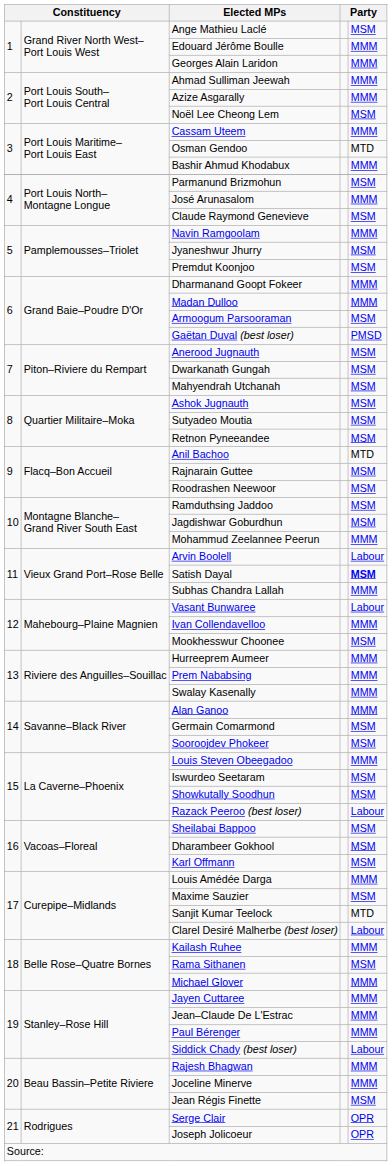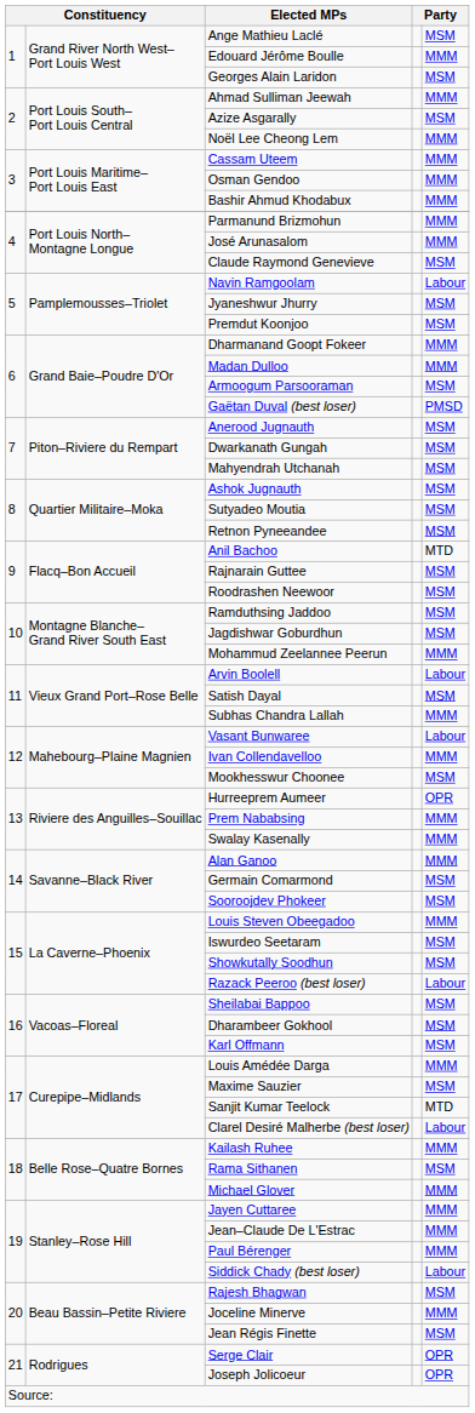 <table class="wikitable sortable">
 <tr>
 <th colspan=2 class=unsortable>Constituency</th>
 <th class=unsortable>Elected MPs</th>
 <th colspan=2>Party</th>
 </tr>
 <tr>
 <td rowspan=3>1</td>
 <td rowspan=3>Grand River North West–<br>Port Louis West</td>
 <td>Ange Mathieu Laclé</td>
 <td bgcolor=> </td>
 <td><a href='#'>MSM</a></td>
 </tr>
 <tr>
 <td>Edouard Jérôme Boulle</td>
 <td bgcolor=> </td>
 <td><a href='#'>MMM</a></td>
 </tr>
 <tr>
 <td>Georges Alain Laridon</td>
 <td bgcolor=> </td>
-<td><a href='#'>MMM</a></td>
+<td><a href='#'>MSM</a></td>
 </tr>
 <tr>
 <td rowspan=3>2</td>
 <td rowspan=3>Port Louis South–<br>Port Louis Central</td>
 <td>Ahmad Sulliman Jeewah</td>
 <td bgcolor=> </td>
 <td><a href='#'>MMM</a></td>
 </tr>
 <tr>
 <td>Azize Asgarally</td>
 <td bgcolor=> </td>
-<td><a href='#'>MMM</a></td>
+<td><a href='#'>MSM</a></td>
 </tr>
 <tr>
 <td>Noël Lee Cheong Lem</td>
 <td bgcolor=> </td>
-<td><a href='#'>MSM</a></td>
+<td><a href='#'>MMM</a></td>
 </tr>
 <tr>
 <td rowspan=3>3</td>
 <td rowspan=3>Port Louis Maritime–<br>Port Louis East</td>
 <td><a href='#'>Cassam Uteem</a></td>
 <td bgcolor=> </td>
 <td><a href='#'>MMM</a></td>
 </tr>
 <tr>
 <td>Osman Gendoo</td>
 <td bgcolor=> </td>
-<td>MTD</td>
+<td><a href='#'>MMM</a></td>
 </tr>
 <tr>
 <td>Bashir Ahmud Khodabux</td>
 <td bgcolor=> </td>
 <td><a href='#'>MMM</a></td>
 </tr>
 <tr>
 </tr>
 <tr>
 <td rowspan=3>4</td>
 <td rowspan=3>Port Louis North–<br>Montagne Longue</td>
 <td>Parmanund Brizmohun</td>
 <td bgcolor=> </td>
-<td><a href='#'>MSM</a></td>
+<td><a href='#'>MMM</a></td>
 </tr>
 <tr>
 <td>José Arunasalom</td>
 <td bgcolor=> </td>
 <td><a href='#'>MMM</a></td>
 </tr>
 <tr>
 <td>Claude Raymond Genevieve</td>
 <td bgcolor=> </td>
 <td><a href='#'>MSM</a></td>
 </tr>
 <tr>
 <td rowspan=3>5</td>
 <td rowspan=3>Pamplemousses–Triolet</td>
 <td><a href='#'>Navin Ramgoolam</a></td>
 <td bgcolor=> </td>
-<td><a href='#'>MMM</a></td>
+<td><a href='#'>Labour</a></td>
 </tr>
 <tr>
 <td>Jyaneshwur Jhurry</td>
 <td bgcolor=> </td>
 <td><a href='#'>MSM</a></td>
 </tr>
 <tr>
 <td>Premdut Koonjoo</td>
 <td bgcolor=> </td>
 <td><a href='#'>MSM</a></td>
 </tr>
 <tr>
 <td rowspan=4>6</td>
 <td rowspan=4>Grand Baie–Poudre D'Or</td>
 <td>Dharmanand Goopt Fokeer</td>
 <td bgcolor=> </td>
 <td><a href='#'>MMM</a></td>
 </tr>
 <tr>
 <td><a href='#'>Madan Dulloo</a></td>
 <td bgcolor=> </td>
 <td><a href='#'>MMM</a></td>
 </tr>
 <tr>
 <td><a href='#'>Armoogum Parsooraman</a></td>
 <td bgcolor=> </td>
 <td><a href='#'>MSM</a></td>
 </tr>
 <tr>
 <td><a href='#'>Gaëtan Duval</a> <em>(best loser)</em></td>
 <td bgcolor=> </td>
 <td><a href='#'>PMSD</a></td>
 </tr>
 <tr>
 <td rowspan=3>7</td>
 <td rowspan=3>Piton–Riviere du Rempart</td>
 <td><a href='#'>Anerood Jugnauth</a></td>
 <td bgcolor=> </td>
 <td><a href='#'>MSM</a></td>
 </tr>
 <tr>
 <td>Dwarkanath Gungah</td>
 <td bgcolor=> </td>
 <td><a href='#'>MSM</a></td>
 </tr>
 <tr>
 <td>Mahyendrah Utchanah</td>
 <td bgcolor=> </td>
 <td><a href='#'>MSM</a></td>
 </tr>
 <tr>
 <td rowspan=3>8</td>
 <td rowspan=3>Quartier Militaire–Moka</td>
 <td><a href='#'>Ashok Jugnauth</a></td>
 <td bgcolor=> </td>
 <td><a href='#'>MSM</a></td>
 </tr>
 <tr>
 <td>Sutyadeo Moutia</td>
 <td bgcolor=> </td>
 <td><a href='#'>MSM</a></td>
 </tr>
 <tr>
 <td>Retnon Pyneeandee</td>
 <td bgcolor=> </td>
 <td><a href='#'>MSM</a></td>
 </tr>
 <tr>
 <td rowspan=3>9</td>
 <td rowspan=3>Flacq–Bon Accueil</td>
 <td><a href='#'>Anil Bachoo</a></td>
 <td></td>
 <td>MTD</td>
 </tr>
 <tr>
 <td>Rajnarain Guttee</td>
 <td bgcolor=> </td>
 <td><a href='#'>MSM</a></td>
 </tr>
 <tr>
 <td>Roodrashen Neewoor</td>
 <td bgcolor=> </td>
 <td><a href='#'>MSM</a></td>
 </tr>
 <tr>
 <td rowspan=3>10</td>
 <td rowspan=3>Montagne Blanche–<br>Grand River South East</td>
 <td>Ramduthsing Jaddoo</td>
 <td bgcolor=> </td>
 <td><a href='#'>MSM</a></td>
 </tr>
 <tr>
 <td>Jagdishwar Goburdhun</td>
 <td bgcolor=> </td>
 <td><a href='#'>MSM</a></td>
 </tr>
 <tr>
 <td>Mohammud Zeelannee Peerun</td>
 <td bgcolor=> </td>
 <td><a href='#'>MMM</a></td>
 </tr>
 <tr>
 <td rowspan=3>11</td>
 <td rowspan=3>Vieux Grand Port–Rose Belle</td>
 <td><a href='#'>Arvin Boolell</a></td>
 <td bgcolor=> </td>
 <td><a href='#'>Labour</a></td>
 </tr>
 <tr>
 <td>Satish Dayal</td>
 <td bgcolor=> </td>
-<td><strong><a href='#'>MSM</a></strong></td>
+<td><a href='#'>MSM</a></td>
 </tr>
 <tr>
 <td>Subhas Chandra Lallah</td>
 <td bgcolor=> </td>
 <td><a href='#'>MMM</a></td>
 </tr>
 <tr>
 <td rowspan=3>12</td>
 <td rowspan=3>Mahebourg–Plaine Magnien</td>
 <td><a href='#'>Vasant Bunwaree</a></td>
 <td bgcolor=> </td>
 <td><a href='#'>Labour</a></td>
 </tr>
 <tr>
 <td><a href='#'>Ivan Collendavelloo</a></td>
 <td bgcolor=> </td>
 <td><a href='#'>MMM</a></td>
 </tr>
 <tr>
 <td>Mookhesswur Choonee</td>
 <td bgcolor=> </td>
 <td><a href='#'>MSM</a></td>
 </tr>
 <tr>
 <td rowspan=3>13</td>
 <td rowspan=3>Riviere des Anguilles–Souillac</td>
 <td>Hurreeprem Aumeer</td>
 <td bgcolor=> </td>
-<td><a href='#'>MMM</a></td>
+<td><a href='#'>OPR</a></td>
 </tr>
 <tr>
 <td><a href='#'>Prem Nababsing</a></td>
 <td bgcolor=> </td>
 <td><a href='#'>MMM</a></td>
 </tr>
 <tr>
 <td>Swalay Kasenally</td>
 <td bgcolor=> </td>
 <td><a href='#'>MMM</a></td>
 </tr>
 <tr>
 <td rowspan=3>14</td>
 <td rowspan=3>Savanne–Black River</td>
 <td><a href='#'>Alan Ganoo</a></td>
 <td bgcolor=> </td>
 <td><a href='#'>MMM</a></td>
 </tr>
 <tr>
 <td>Germain Comarmond</td>
 <td bgcolor=> </td>
 <td><a href='#'>MSM</a></td>
 </tr>
 <tr>
 <td><a href='#'>Sooroojdev Phokeer</a></td>
 <td bgcolor=> </td>
 <td><a href='#'>MSM</a></td>
 </tr>
 <tr>
 <td rowspan=4>15</td>
 <td rowspan=4>La Caverne–Phoenix</td>
 <td><a href='#'>Louis Steven Obeegadoo</a></td>
 <td bgcolor=> </td>
 <td><a href='#'>MMM</a></td>
 </tr>
 <tr>
 <td>Iswurdeo Seetaram</td>
 <td bgcolor=> </td>
 <td><a href='#'>MSM</a></td>
 </tr>
 <tr>
 <td><a href='#'>Showkutally Soodhun</a></td>
 <td bgcolor=> </td>
 <td><a href='#'>MSM</a></td>
 </tr>
 <tr>
 <td><a href='#'>Razack Peeroo</a> <em>(best loser)</em></td>
 <td bgcolor=> </td>
 <td><a href='#'>Labour</a></td>
 </tr>
 <tr>
 <td rowspan=3>16</td>
 <td rowspan=3>Vacoas–Floreal</td>
 <td><a href='#'>Sheilabai Bappoo</a></td>
 <td bgcolor=> </td>
 <td><a href='#'>MSM</a></td>
 </tr>
 <tr>
 <td>Dharambeer Gokhool</td>
 <td bgcolor=> </td>
 <td><a href='#'>MSM</a></td>
 </tr>
 <tr>
 <td><a href='#'>Karl Offmann</a></td>
 <td bgcolor=> </td>
 <td><a href='#'>MSM</a></td>
 </tr>
 <tr>
 <td rowspan=4>17</td>
 <td rowspan=4>Curepipe–Midlands</td>
 <td>Louis Amédée Darga</td>
 <td bgcolor=> </td>
 <td><a href='#'>MMM</a></td>
 </tr>
 <tr>
 <td>Maxime Sauzier</td>
 <td bgcolor=> </td>
 <td><a href='#'>MSM</a></td>
 </tr>
 <tr>
 <td>Sanjit Kumar Teelock</td>
 <td></td>
 <td>MTD</td>
 </tr>
 <tr>
 <td>Clarel Desiré Malherbe <em>(best loser)</em></td>
 <td bgcolor=> </td>
 <td><a href='#'>Labour</a></td>
 </tr>
 <tr>
 <td rowspan=3>18</td>
 <td rowspan=3>Belle Rose–Quatre Bornes</td>
 <td><a href='#'>Kailash Ruhee</a></td>
 <td bgcolor=> </td>
 <td><a href='#'>MMM</a></td>
 </tr>
 <tr>
 <td><a href='#'>Rama Sithanen</a></td>
 <td bgcolor=> </td>
 <td><a href='#'>MSM</a></td>
 </tr>
 <tr>
 <td><a href='#'>Michael Glover</a></td>
 <td bgcolor=> </td>
 <td><a href='#'>MMM</a></td>
 </tr>
 <tr>
 <td rowspan=4>19</td>
 <td rowspan=4>Stanley–Rose Hill</td>
 <td><a href='#'>Jayen Cuttaree</a></td>
 <td bgcolor=> </td>
 <td><a href='#'>MMM</a></td>
 </tr>
 <tr>
 <td>Jean–Claude De L'Estrac</td>
 <td bgcolor=> </td>
 <td><a href='#'>MMM</a></td>
 </tr>
 <tr>
 <td><a href='#'>Paul Bérenger</a></td>
 <td bgcolor=> </td>
 <td><a href='#'>MMM</a></td>
 </tr>
 <tr>
 <td><a href='#'>Siddick Chady</a> <em>(best loser)</em></td>
 <td bgcolor=> </td>
 <td><a href='#'>Labour</a></td>
 </tr>
 <tr>
 <td rowspan=3>20</td>
 <td rowspan=3>Beau Bassin–Petite Riviere</td>
 <td><a href='#'>Rajesh Bhagwan</a></td>
 <td bgcolor=> </td>
-<td><a href='#'>MMM</a></td>
+<td><a href='#'>MSM</a></td>
 </tr>
 <tr>
 <td>Joceline Minerve</td>
 <td bgcolor=> </td>
 <td><a href='#'>MMM</a></td>
 </tr>
 <tr>
 <td>Jean Régis Finette</td>
 <td bgcolor=> </td>
 <td><a href='#'>MSM</a></td>
 </tr>
 <tr>
 <td rowspan=2>21</td>
 <td rowspan=2>Rodrigues</td>
 <td><a href='#'>Serge Clair</a></td>
 <td bgcolor=> </td>
 <td><a href='#'>OPR</a></td>
 </tr>
 <tr>
 <td>Joseph Jolicoeur</td>
 <td bgcolor=> </td>
 <td><a href='#'>OPR</a></td>
 </tr>
 <tr>
 <td colspan=5>Source: </td>
 </tr>
 </table>
